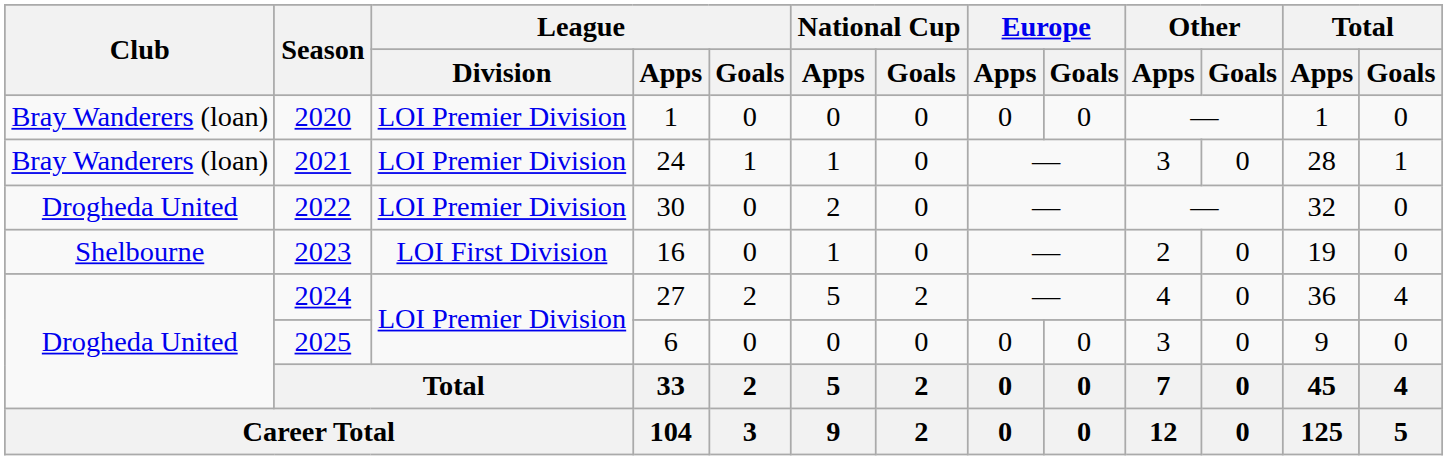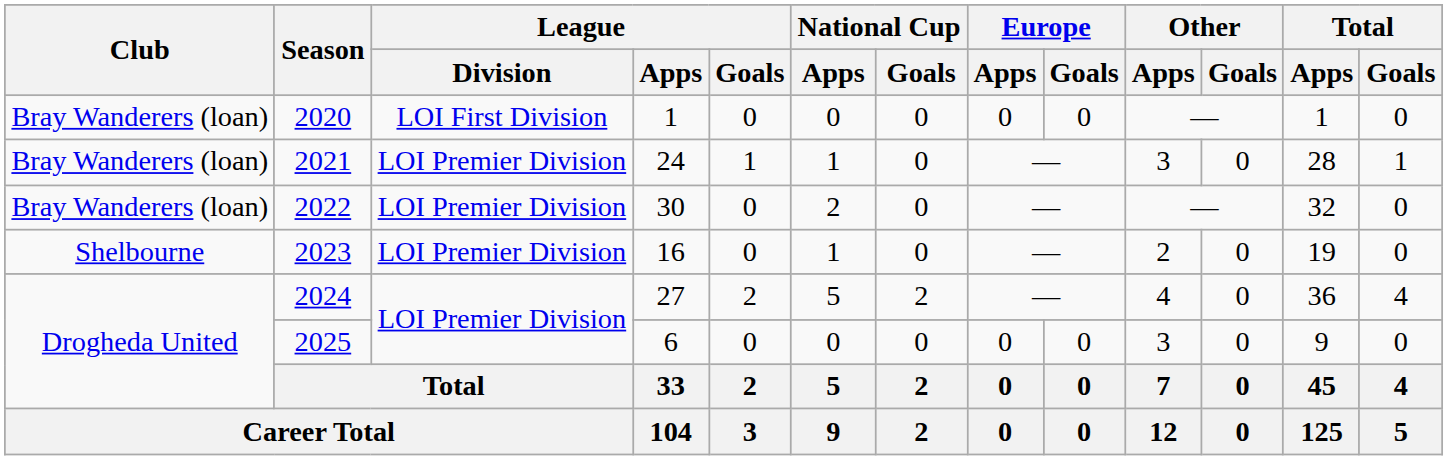 <table class=wikitable style="text-align: center">
 <tr>
 <th rowspan=2>Club</th>
 <th rowspan=2>Season</th>
 <th colspan=3>League</th>
 <th colspan=2>National Cup</th>
 <th colspan=2><a href='#'>Europe</a></th>
 <th colspan=2>Other</th>
 <th colspan=2>Total</th>
 </tr>
 <tr>
 <th>Division</th>
 <th>Apps</th>
 <th>Goals</th>
 <th>Apps</th>
 <th>Goals</th>
 <th>Apps</th>
 <th>Goals</th>
 <th>Apps</th>
 <th>Goals</th>
 <th>Apps</th>
 <th>Goals</th>
 </tr>
 <tr>
 <td><a href='#'>Bray Wanderers</a> (loan)</td>
 <td><a href='#'>2020</a></td>
-<td><a href='#'>LOI Premier Division</a></td>
+<td><a href='#'>LOI First Division</a></td>
 <td>1</td>
 <td>0</td>
 <td>0</td>
 <td>0</td>
 <td>0</td>
 <td>0</td>
 <td colspan="2">—</td>
 <td>1</td>
 <td>0</td>
 </tr>
 <tr>
 <td><a href='#'>Bray Wanderers</a> (loan)</td>
 <td><a href='#'>2021</a></td>
 <td><a href='#'>LOI Premier Division</a></td>
 <td>24</td>
 <td>1</td>
 <td>1</td>
 <td>0</td>
 <td colspan="2">—</td>
 <td>3</td>
 <td>0</td>
 <td>28</td>
 <td>1</td>
 </tr>
 <tr>
-<td><a href='#'>Drogheda United</a></td>
+<td><a href='#'>Bray Wanderers</a> (loan)</td>
 <td><a href='#'>2022</a></td>
 <td><a href='#'>LOI Premier Division</a></td>
 <td>30</td>
 <td>0</td>
 <td>2</td>
 <td>0</td>
 <td colspan="2">—</td>
 <td colspan="2">—</td>
 <td>32</td>
 <td>0</td>
 </tr>
 <tr>
 <td><a href='#'>Shelbourne</a></td>
 <td><a href='#'>2023</a></td>
-<td><a href='#'>LOI First Division</a></td>
+<td><a href='#'>LOI Premier Division</a></td>
 <td>16</td>
 <td>0</td>
 <td>1</td>
 <td>0</td>
 <td colspan="2">—</td>
 <td>2</td>
 <td>0</td>
 <td>19</td>
 <td>0</td>
 </tr>
 <tr>
 <td rowspan="3"><a href='#'>Drogheda United</a></td>
 <td><a href='#'>2024</a></td>
 <td rowspan="2"><a href='#'>LOI Premier Division</a></td>
 <td>27</td>
 <td>2</td>
 <td>5</td>
 <td>2</td>
 <td colspan="2">—</td>
 <td>4</td>
 <td>0</td>
 <td>36</td>
 <td>4</td>
 </tr>
 <tr>
 <td><a href='#'>2025</a></td>
 <td>6</td>
 <td>0</td>
 <td>0</td>
 <td>0</td>
 <td>0</td>
 <td>0</td>
 <td>3</td>
 <td>0</td>
 <td>9</td>
 <td>0</td>
 </tr>
 <tr>
 <th colspan="2">Total</th>
 <th>33</th>
 <th>2</th>
 <th>5</th>
 <th>2</th>
 <th>0</th>
 <th>0</th>
 <th>7</th>
 <th>0</th>
 <th>45</th>
 <th>4</th>
 </tr>
 <tr>
 <th colspan="3">Career Total</th>
 <th>104</th>
 <th>3</th>
 <th>9</th>
 <th>2</th>
 <th>0</th>
 <th>0</th>
 <th>12</th>
 <th>0</th>
 <th>125</th>
 <th>5</th>
 </tr>
 </table>
